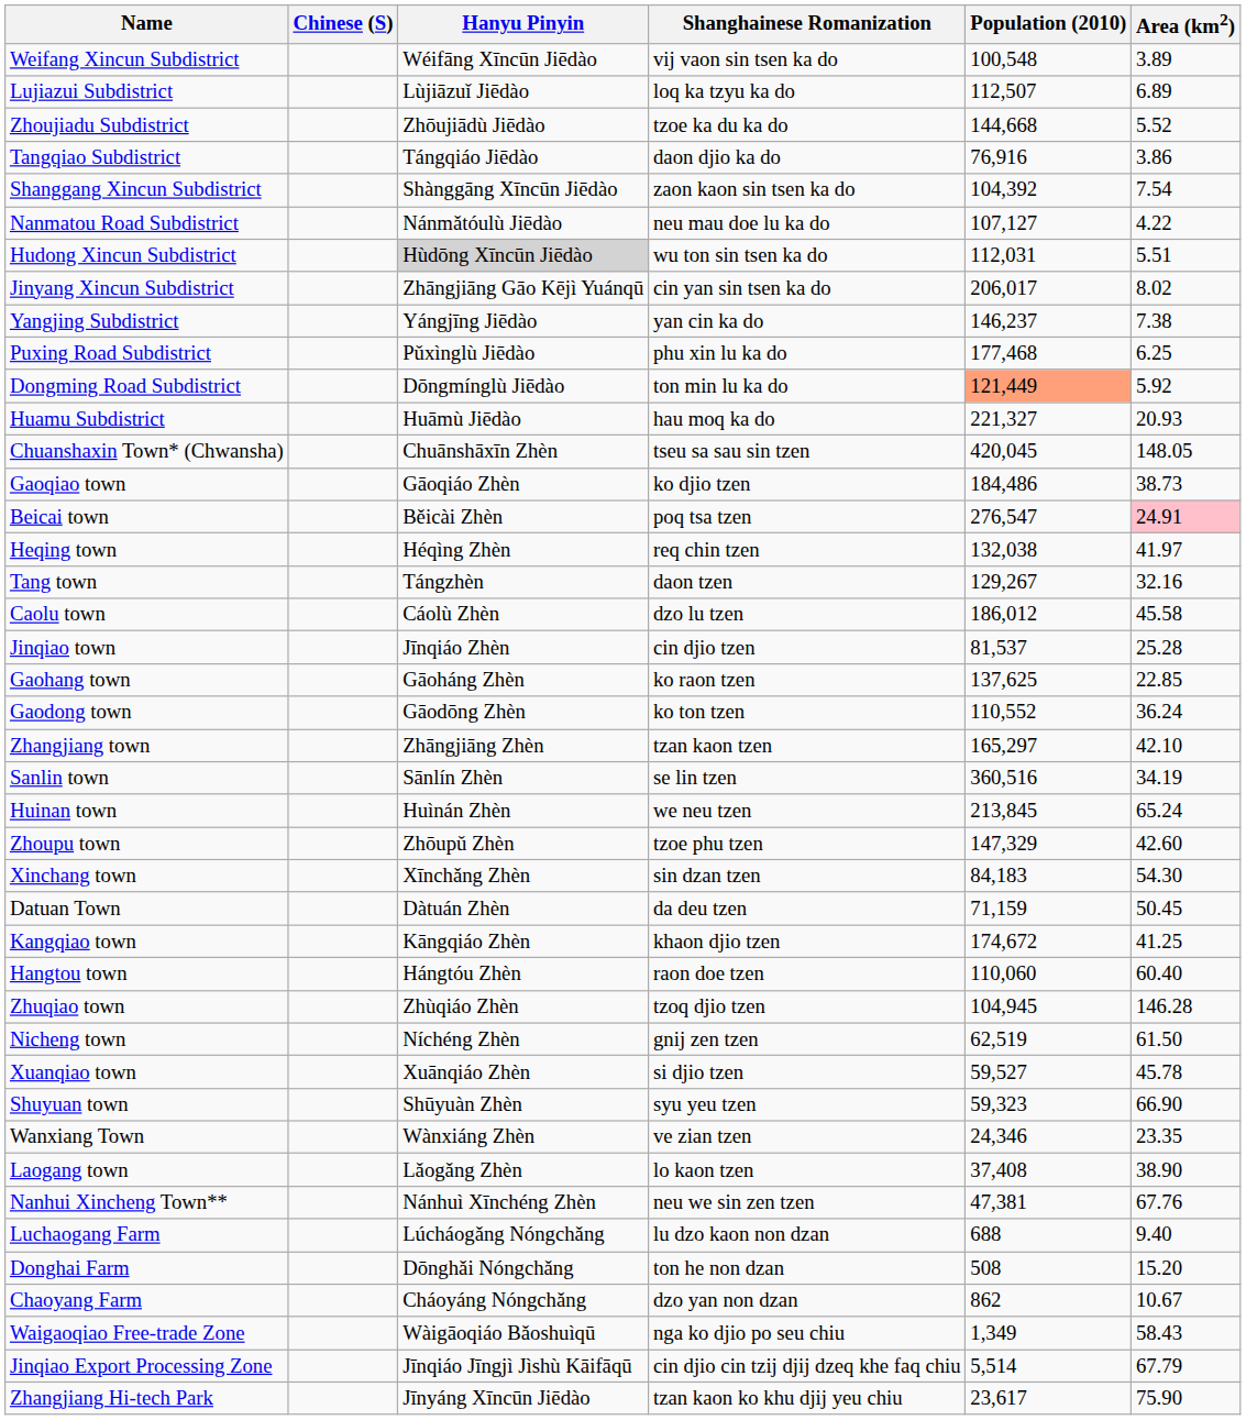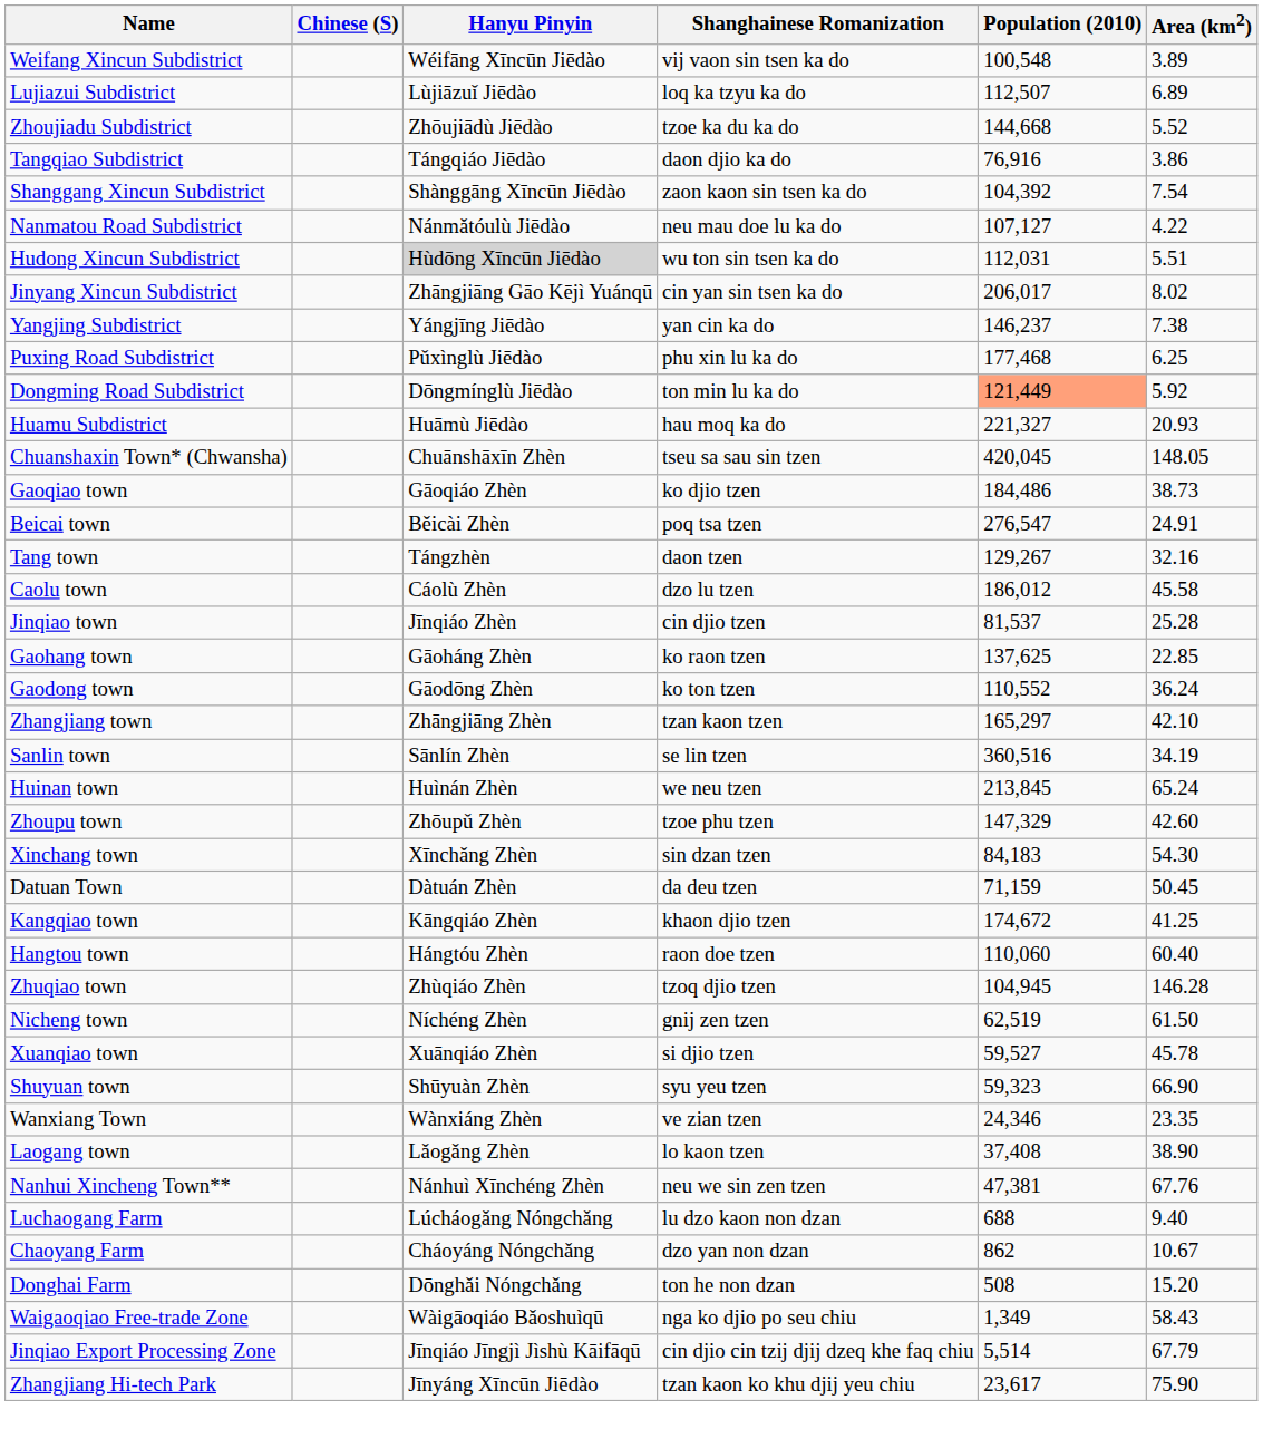 <table class="wikitable">
 <tr>
 <th>Name</th>
 <th><a href='#'>Chinese</a> (<a href='#'>S</a>)</th>
 <th><a href='#'>Hanyu Pinyin</a></th>
 <th>Shanghainese Romanization</th>
 <th>Population (2010)</th>
 <th>Area (km<sup>2</sup>)</th>
 </tr>
 <tr>
 <td><a href='#'>Weifang Xincun Subdistrict</a></td>
 <td></td>
 <td>Wéifāng Xīncūn Jiēdào</td>
 <td>vij vaon sin tsen ka do</td>
 <td>100,548</td>
 <td>3.89</td>
 </tr>
 <tr>
 <td><a href='#'>Lujiazui Subdistrict</a></td>
 <td></td>
 <td>Lùjiāzuǐ Jiēdào</td>
 <td>loq ka tzyu ka do</td>
 <td>112,507</td>
 <td>6.89</td>
 </tr>
 <tr>
 <td><a href='#'>Zhoujiadu Subdistrict</a></td>
 <td></td>
 <td>Zhōujiādù Jiēdào</td>
 <td>tzoe ka du ka do</td>
 <td>144,668</td>
 <td>5.52</td>
 </tr>
 <tr>
 <td><a href='#'>Tangqiao Subdistrict</a></td>
 <td></td>
 <td>Tángqiáo Jiēdào</td>
 <td>daon djio ka do</td>
 <td>76,916</td>
 <td>3.86</td>
 </tr>
 <tr>
 <td><a href='#'>Shanggang Xincun Subdistrict</a></td>
 <td></td>
 <td>Shànggāng Xīncūn Jiēdào</td>
 <td>zaon kaon sin tsen ka do</td>
 <td>104,392</td>
 <td>7.54</td>
 </tr>
 <tr>
 <td><a href='#'>Nanmatou Road Subdistrict</a></td>
 <td></td>
 <td>Nánmǎtóulù Jiēdào</td>
 <td>neu mau doe lu ka do</td>
 <td>107,127</td>
 <td>4.22</td>
 </tr>
 <tr>
 <td><a href='#'>Hudong Xincun Subdistrict</a></td>
 <td></td>
 <td style="background: lightgrey;">Hùdōng Xīncūn Jiēdào</td>
 <td>wu ton sin tsen ka do</td>
 <td>112,031</td>
 <td>5.51</td>
 </tr>
 <tr>
 <td><a href='#'>Jinyang Xincun Subdistrict</a></td>
 <td></td>
 <td>Zhāngjiāng Gāo Kējì Yuánqū</td>
 <td>cin yan sin tsen ka do</td>
 <td>206,017</td>
 <td>8.02</td>
 </tr>
 <tr>
 <td><a href='#'>Yangjing Subdistrict</a></td>
 <td></td>
 <td>Yángjīng Jiēdào</td>
 <td>yan cin ka do</td>
 <td>146,237</td>
 <td>7.38</td>
 </tr>
 <tr>
 <td><a href='#'>Puxing Road Subdistrict</a></td>
 <td></td>
 <td>Pǔxìnglù Jiēdào</td>
 <td>phu xin lu ka do</td>
 <td>177,468</td>
 <td>6.25</td>
 </tr>
 <tr>
 <td><a href='#'>Dongming Road Subdistrict</a></td>
 <td></td>
 <td>Dōngmínglù Jiēdào</td>
 <td>ton min lu ka do</td>
 <td style="background: lightsalmon;">121,449</td>
 <td>5.92</td>
 </tr>
 <tr>
 <td><a href='#'>Huamu Subdistrict</a></td>
 <td></td>
 <td>Huāmù Jiēdào</td>
 <td>hau moq ka do</td>
 <td>221,327</td>
 <td>20.93</td>
 </tr>
 <tr>
 <td><a href='#'>Chuanshaxin</a> Town* (Chwansha)</td>
 <td></td>
 <td>Chuānshāxīn Zhèn</td>
 <td>tseu sa sau sin tzen</td>
 <td>420,045</td>
 <td>148.05</td>
 </tr>
 <tr>
 <td><a href='#'>Gaoqiao</a> town</td>
 <td></td>
 <td>Gāoqiáo Zhèn</td>
 <td>ko djio tzen</td>
 <td>184,486</td>
 <td>38.73</td>
 </tr>
 <tr>
 <td><a href='#'>Beicai</a> town</td>
 <td></td>
 <td>Běicài Zhèn</td>
 <td>poq tsa tzen</td>
 <td>276,547</td>
-<td style="background: pink;">24.91</td>
-</tr>
-<tr>
-<td><a href='#'>Heqing</a> town</td>
-<td></td>
-<td>Héqìng Zhèn</td>
-<td>req chin tzen</td>
-<td>132,038</td>
-<td>41.97</td>
+<td>24.91</td>
 </tr>
 <tr>
 <td><a href='#'>Tang</a> town</td>
 <td></td>
 <td>Tángzhèn</td>
 <td>daon tzen</td>
 <td>129,267</td>
 <td>32.16</td>
 </tr>
 <tr>
 <td><a href='#'>Caolu</a> town</td>
 <td></td>
 <td>Cáolù Zhèn</td>
 <td>dzo lu tzen</td>
 <td>186,012</td>
 <td>45.58</td>
 </tr>
 <tr>
 <td><a href='#'>Jinqiao</a> town</td>
 <td></td>
 <td>Jīnqiáo Zhèn</td>
 <td>cin djio tzen</td>
 <td>81,537</td>
 <td>25.28</td>
 </tr>
 <tr>
 <td><a href='#'>Gaohang</a> town</td>
 <td></td>
 <td>Gāoháng Zhèn</td>
 <td>ko raon tzen</td>
 <td>137,625</td>
 <td>22.85</td>
 </tr>
 <tr>
 <td><a href='#'>Gaodong</a> town</td>
 <td></td>
 <td>Gāodōng Zhèn</td>
 <td>ko ton tzen</td>
 <td>110,552</td>
 <td>36.24</td>
 </tr>
 <tr>
 <td><a href='#'>Zhangjiang</a> town</td>
 <td></td>
 <td>Zhāngjiāng Zhèn</td>
 <td>tzan kaon tzen</td>
 <td>165,297</td>
 <td>42.10</td>
 </tr>
 <tr>
 <td><a href='#'>Sanlin</a> town</td>
 <td></td>
 <td>Sānlín Zhèn</td>
 <td>se lin tzen</td>
 <td>360,516</td>
 <td>34.19</td>
 </tr>
 <tr>
 <td><a href='#'>Huinan</a> town</td>
 <td></td>
 <td>Huìnán Zhèn</td>
 <td>we neu tzen</td>
 <td>213,845</td>
 <td>65.24</td>
 </tr>
 <tr>
 <td><a href='#'>Zhoupu</a> town</td>
 <td></td>
 <td>Zhōupǔ Zhèn</td>
 <td>tzoe phu tzen</td>
 <td>147,329</td>
 <td>42.60</td>
 </tr>
 <tr>
 <td><a href='#'>Xinchang</a> town</td>
 <td></td>
 <td>Xīnchǎng Zhèn</td>
 <td>sin dzan tzen</td>
 <td>84,183</td>
 <td>54.30</td>
 </tr>
 <tr>
 <td>Datuan Town</td>
 <td></td>
 <td>Dàtuán Zhèn</td>
 <td>da deu tzen</td>
 <td>71,159</td>
 <td>50.45</td>
 </tr>
 <tr>
 <td><a href='#'>Kangqiao</a> town</td>
 <td></td>
 <td>Kāngqiáo Zhèn</td>
 <td>khaon djio tzen</td>
 <td>174,672</td>
 <td>41.25</td>
 </tr>
 <tr>
 <td><a href='#'>Hangtou</a> town</td>
 <td></td>
 <td>Hángtóu Zhèn</td>
 <td>raon doe tzen</td>
 <td>110,060</td>
 <td>60.40</td>
 </tr>
 <tr>
 <td><a href='#'>Zhuqiao</a> town</td>
 <td></td>
 <td>Zhùqiáo Zhèn</td>
 <td>tzoq djio tzen</td>
 <td>104,945</td>
 <td>146.28</td>
 </tr>
 <tr>
 <td><a href='#'>Nicheng</a> town</td>
 <td></td>
 <td>Níchéng Zhèn</td>
 <td>gnij zen tzen</td>
 <td>62,519</td>
 <td>61.50</td>
 </tr>
 <tr>
 <td><a href='#'>Xuanqiao</a> town</td>
 <td></td>
 <td>Xuānqiáo Zhèn</td>
 <td>si djio tzen</td>
 <td>59,527</td>
 <td>45.78</td>
 </tr>
 <tr>
 <td><a href='#'>Shuyuan</a> town</td>
 <td></td>
 <td>Shūyuàn Zhèn</td>
 <td>syu yeu tzen</td>
 <td>59,323</td>
 <td>66.90</td>
 </tr>
 <tr>
 <td>Wanxiang Town</td>
 <td></td>
 <td>Wànxiáng Zhèn</td>
 <td>ve zian tzen</td>
 <td>24,346</td>
 <td>23.35</td>
 </tr>
 <tr>
 <td><a href='#'>Laogang</a> town</td>
 <td></td>
 <td>Lǎogǎng Zhèn</td>
 <td>lo kaon tzen</td>
 <td>37,408</td>
 <td>38.90</td>
 </tr>
 <tr>
 <td><a href='#'>Nanhui Xincheng</a> Town**</td>
 <td></td>
 <td>Nánhuì Xīnchéng Zhèn</td>
 <td>neu we sin zen tzen</td>
 <td>47,381</td>
 <td>67.76</td>
 </tr>
 <tr>
 <td><a href='#'>Luchaogang Farm</a></td>
 <td></td>
 <td>Lúcháogǎng Nóngchǎng</td>
 <td>lu dzo kaon non dzan</td>
 <td>688</td>
 <td>9.40</td>
 </tr>
 <tr>
+<td><a href='#'>Chaoyang Farm</a></td>
+<td></td>
+<td>Cháoyáng Nóngchǎng</td>
+<td>dzo yan non dzan</td>
+<td>862</td>
+<td>10.67</td>
+</tr>
+<tr>
 <td><a href='#'>Donghai Farm</a></td>
 <td></td>
 <td>Dōnghǎi Nóngchǎng</td>
 <td>ton he non dzan</td>
 <td>508</td>
 <td>15.20</td>
-</tr>
-<tr>
-<td><a href='#'>Chaoyang Farm</a></td>
-<td></td>
-<td>Cháoyáng Nóngchǎng</td>
-<td>dzo yan non dzan</td>
-<td>862</td>
-<td>10.67</td>
 </tr>
 <tr>
 <td><a href='#'>Waigaoqiao Free-trade Zone</a></td>
 <td></td>
 <td>Wàigāoqiáo Bǎoshuìqū</td>
 <td>nga ko djio po seu chiu</td>
 <td>1,349</td>
 <td>58.43</td>
 </tr>
 <tr>
 <td><a href='#'>Jinqiao Export Processing Zone</a></td>
 <td></td>
 <td>Jīnqiáo Jīngjì Jìshù Kāifāqū</td>
 <td>cin djio cin tzij djij dzeq khe faq chiu</td>
 <td>5,514</td>
 <td>67.79</td>
 </tr>
 <tr>
 <td><a href='#'>Zhangjiang Hi-tech Park</a></td>
 <td></td>
 <td>Jīnyáng Xīncūn Jiēdào</td>
 <td>tzan kaon ko khu djij yeu chiu</td>
 <td>23,617</td>
 <td>75.90</td>
 </tr>
 </table>
